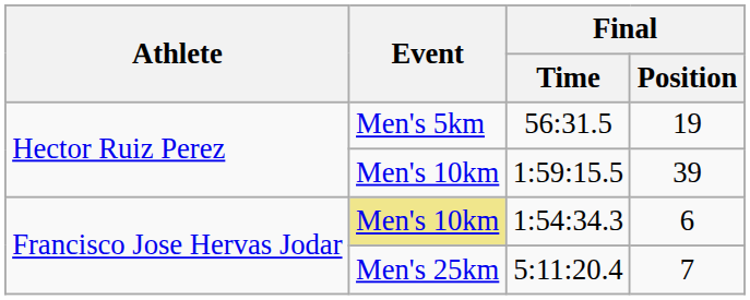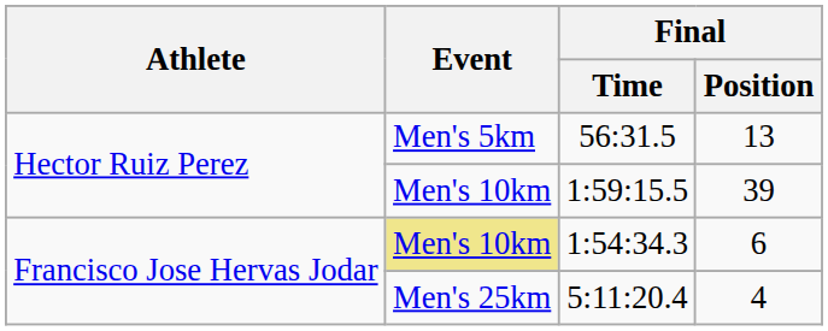 <table class="wikitable" border="1" style="font-size:90%">
 <tr>
 <th rowspan=2>Athlete</th>
 <th rowspan=2>Event</th>
 <th colspan=2>Final</th>
 </tr>
 <tr>
 <th>Time</th>
 <th>Position</th>
 </tr>
 <tr>
 <td rowspan=2><a href='#'>Hector Ruiz Perez</a></td>
 <td><a href='#'>Men's 5km</a></td>
 <td align=center>56:31.5</td>
-<td align=center>19</td>
+<td align=center>13</td>
 </tr>
 <tr>
 <td><a href='#'>Men's 10km</a></td>
 <td align=center>1:59:15.5</td>
 <td align=center>39</td>
 </tr>
 <tr>
 <td rowspan=2><a href='#'>Francisco Jose Hervas Jodar</a></td>
 <td style="background: khaki;"><a href='#'>Men's 10km</a></td>
 <td align=center>1:54:34.3</td>
 <td align=center>6</td>
 </tr>
 <tr>
 <td><a href='#'>Men's 25km</a></td>
 <td align=center>5:11:20.4</td>
-<td align=center>7</td>
+<td align=center>4</td>
 </tr>
 </table>
